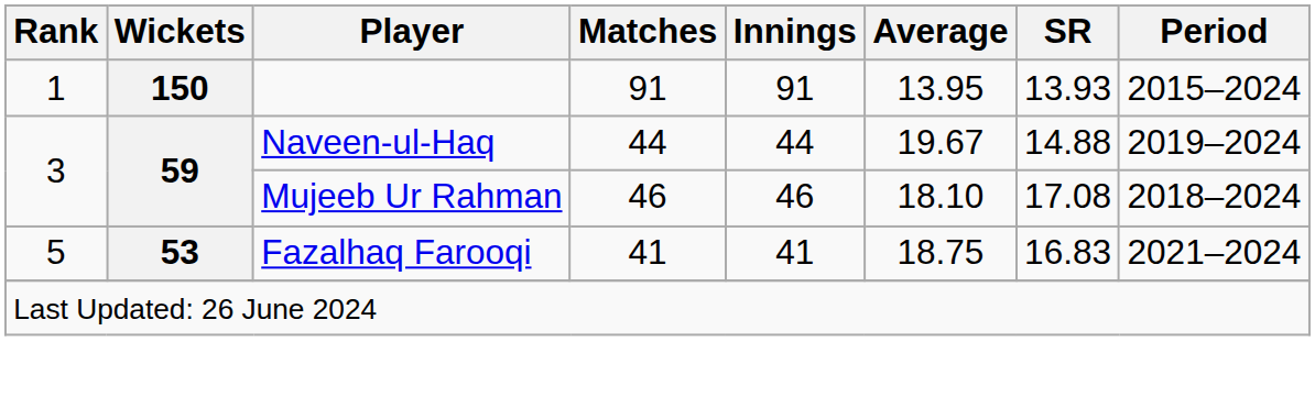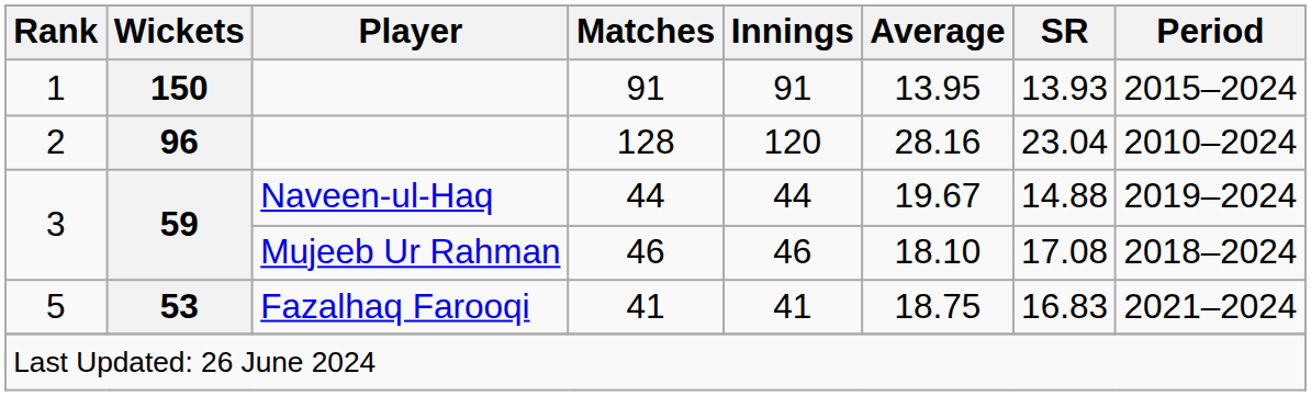 <table class="wikitable plainrowheaders sortable">
 <tr>
 <th scope=col>Rank</th>
 <th scope=col>Wickets</th>
 <th scope=col>Player</th>
 <th scope=col>Matches</th>
 <th scope=col>Innings</th>
 <th scope=col>Average</th>
 <th scope=col>SR</th>
 <th scope=col>Period</th>
 </tr>
 <tr>
 <td align=center>1</td>
 <th scope=row style=text-align:center;>150</th>
 <td></td>
 <td align=center>91</td>
 <td align="center">91</td>
 <td align="center">13.95</td>
 <td align="center">13.93</td>
 <td>2015–2024</td>
+</tr>
+<tr>
+<td align=center>2</td>
+<th scope=row style=text-align:center;>96</th>
+<td></td>
+<td align=center>128</td>
+<td align="center">120</td>
+<td align="center">28.16</td>
+<td align="center">23.04</td>
+<td>2010–2024</td>
 </tr>
 <tr>
 <td align="center" rowspan=2>3</td>
 <th scope="row" style="text-align:center;" rowspan=2>59</th>
 <td><a href='#'>Naveen-ul-Haq</a></td>
 <td align="center">44</td>
 <td align="center">44</td>
 <td align="center">19.67</td>
 <td align="center">14.88</td>
 <td>2019–2024</td>
 </tr>
 <tr>
 <td><a href='#'>Mujeeb Ur Rahman</a></td>
 <td align="center">46</td>
 <td align="center">46</td>
 <td align="center">18.10</td>
 <td align="center">17.08</td>
 <td>2018–2024</td>
 </tr>
 <tr>
 <td align="center">5</td>
 <th scope="row" style="text-align:center;">53</th>
 <td><a href='#'>Fazalhaq Farooqi</a></td>
 <td align="center">41</td>
 <td align="center">41</td>
 <td align="center">18.75</td>
 <td align="center">16.83</td>
 <td>2021–2024</td>
 </tr>
 <tr>
 </tr>
 <tr class=sortbottom>
 <td colspan=8><small>Last Updated: 26 June 2024</small></td>
 </tr>
 </table>
